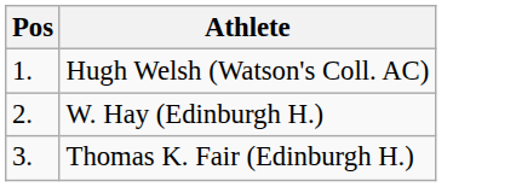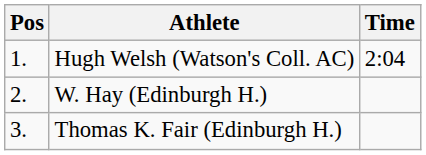 <table class="wikitable">
 <tr>
 <th>Pos</th>
 <th>Athlete</th>
+<th>Time</th>
 </tr>
 <tr>
 <td>1.</td>
 <td>Hugh Welsh (Watson's Coll. AC)</td>
+<td>2:04</td>
 </tr>
 <tr>
 <td>2.</td>
 <td>W. Hay (Edinburgh H.)</td>
+<td></td>
 </tr>
 <tr>
 <td>3.</td>
 <td>Thomas K. Fair (Edinburgh H.)</td>
+<td></td>
 </tr>
 </table>
